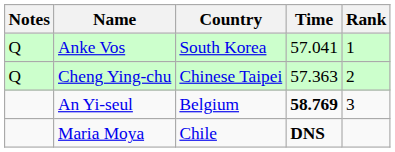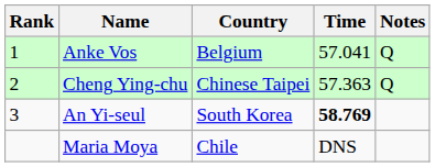 <table class="wikitable" style="font-size:95%" style="text-align:center; width:35em;">
 <tr>
-<th>Notes</th>
+<th>Rank</th>
 <th>Name</th>
 <th>Country</th>
 <th>Time</th>
-<th>Rank</th>
+<th>Notes</th>
 </tr>
 <tr bgcolor=ccffcc>
+<td>1</td>
+<td align=left><a href='#'>Anke Vos</a></td>
+<td align="left"> <a href='#'>Belgium</a></td>
+<td>57.041</td>
 <td>Q</td>
-<td align=left><a href='#'>Anke Vos</a></td>
-<td align="left"> <a href='#'>South Korea</a></td>
-<td>57.041</td>
-<td>1</td>
 </tr>
 <tr bgcolor=ccffcc>
-<td>Q</td>
+<td>2</td>
 <td align=left><a href='#'>Cheng Ying-chu</a></td>
 <td align="left"> <a href='#'>Chinese Taipei</a></td>
 <td>57.363</td>
-<td>2</td>
+<td>Q</td>
 </tr>
 <tr>
+<td>3</td>
+<td align=left><a href='#'>An Yi-seul</a></td>
+<td align="left"> <a href='#'>South Korea</a></td>
+<td><strong>58.769</strong></td>
 <td></td>
-<td align=left><a href='#'>An Yi-seul</a></td>
-<td align="left"> <a href='#'>Belgium</a></td>
-<td><strong>58.769</strong></td>
-<td>3</td>
 </tr>
 <tr>
 <td></td>
 <td align=left><a href='#'>Maria Moya</a></td>
 <td align=left> <a href='#'>Chile</a></td>
-<td><strong>DNS</strong></td>
+<td>DNS</td>
 <td></td>
 </tr>
 </table>
